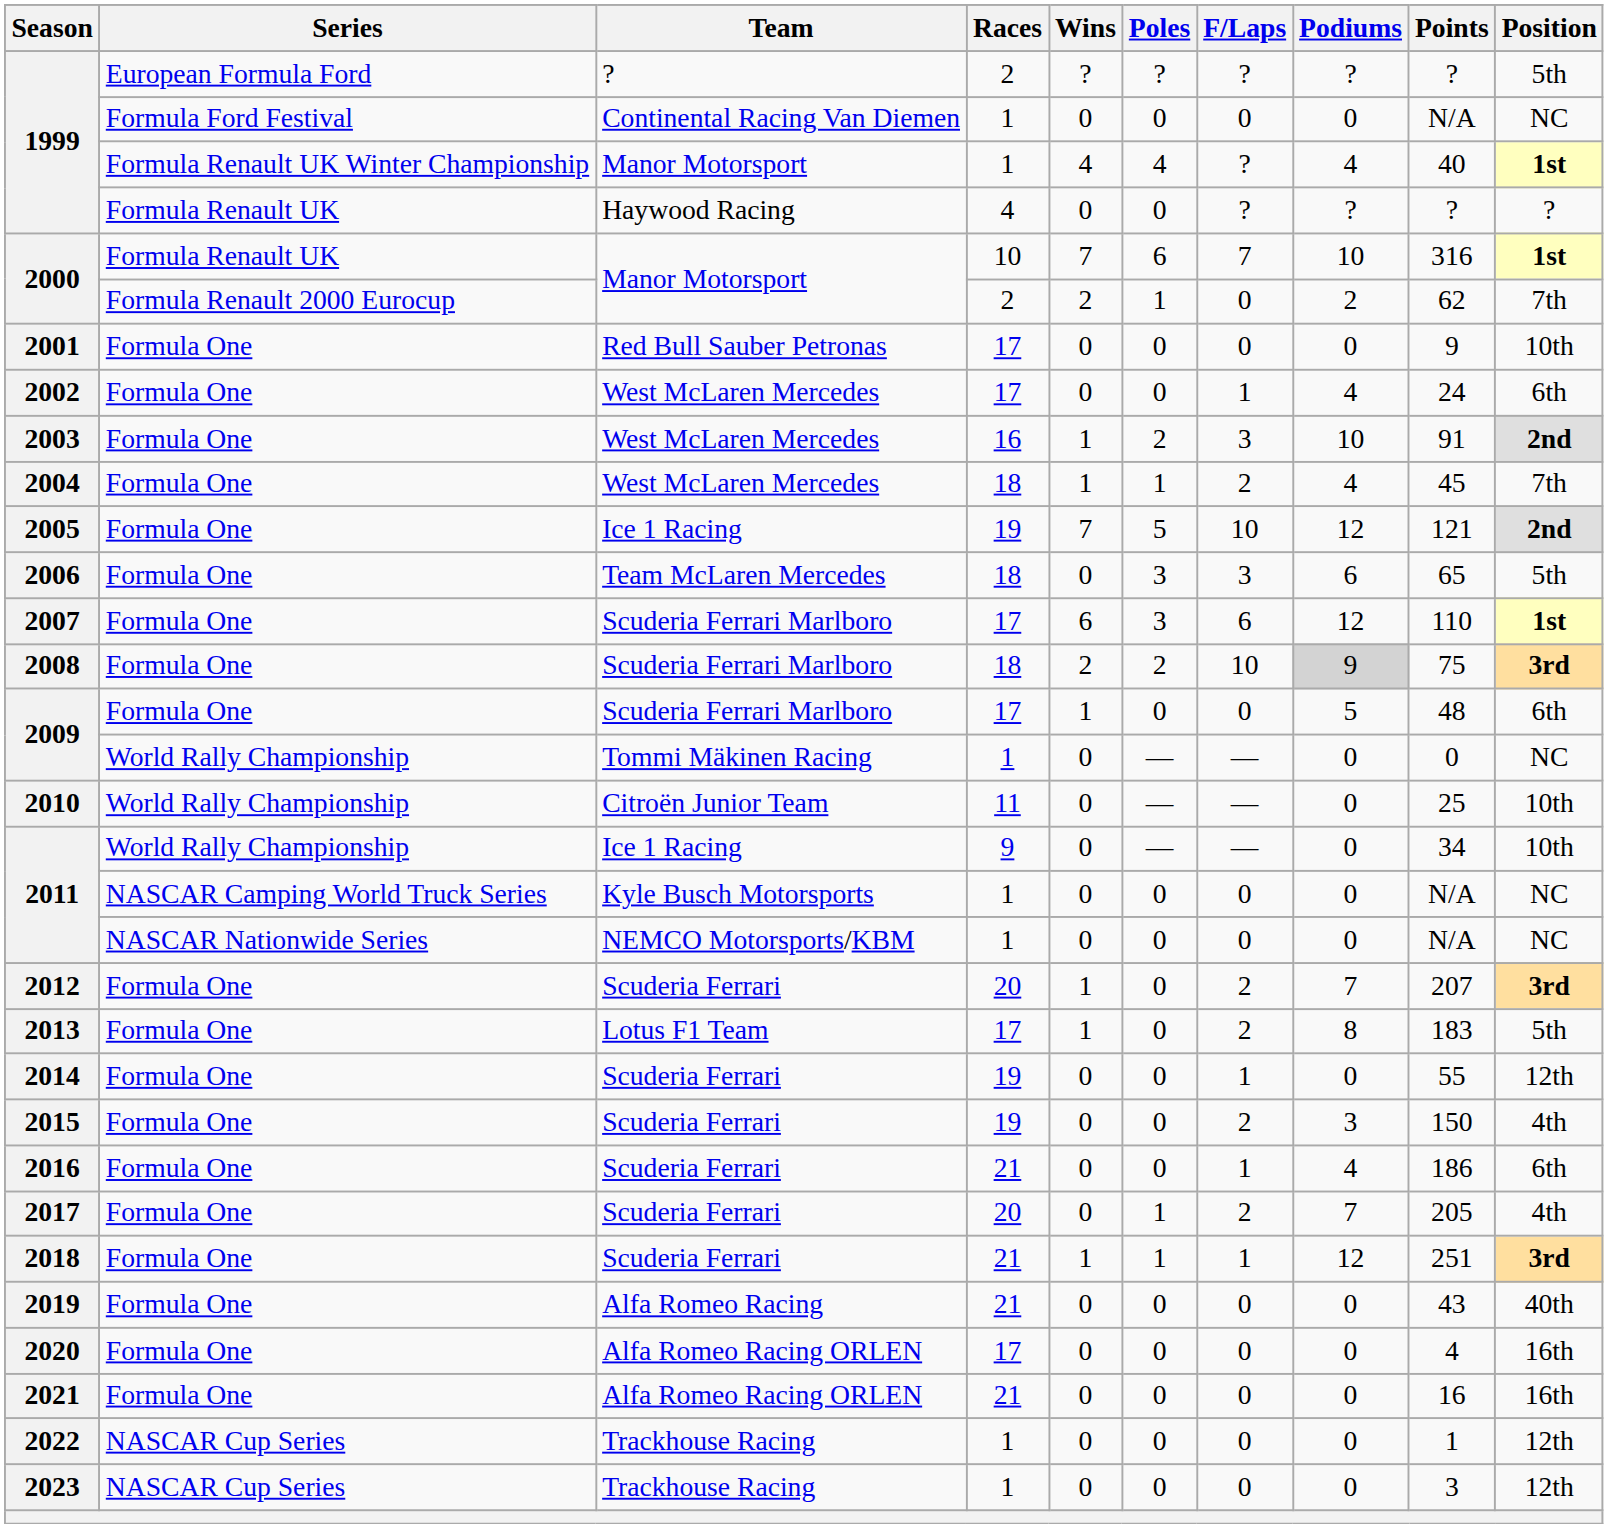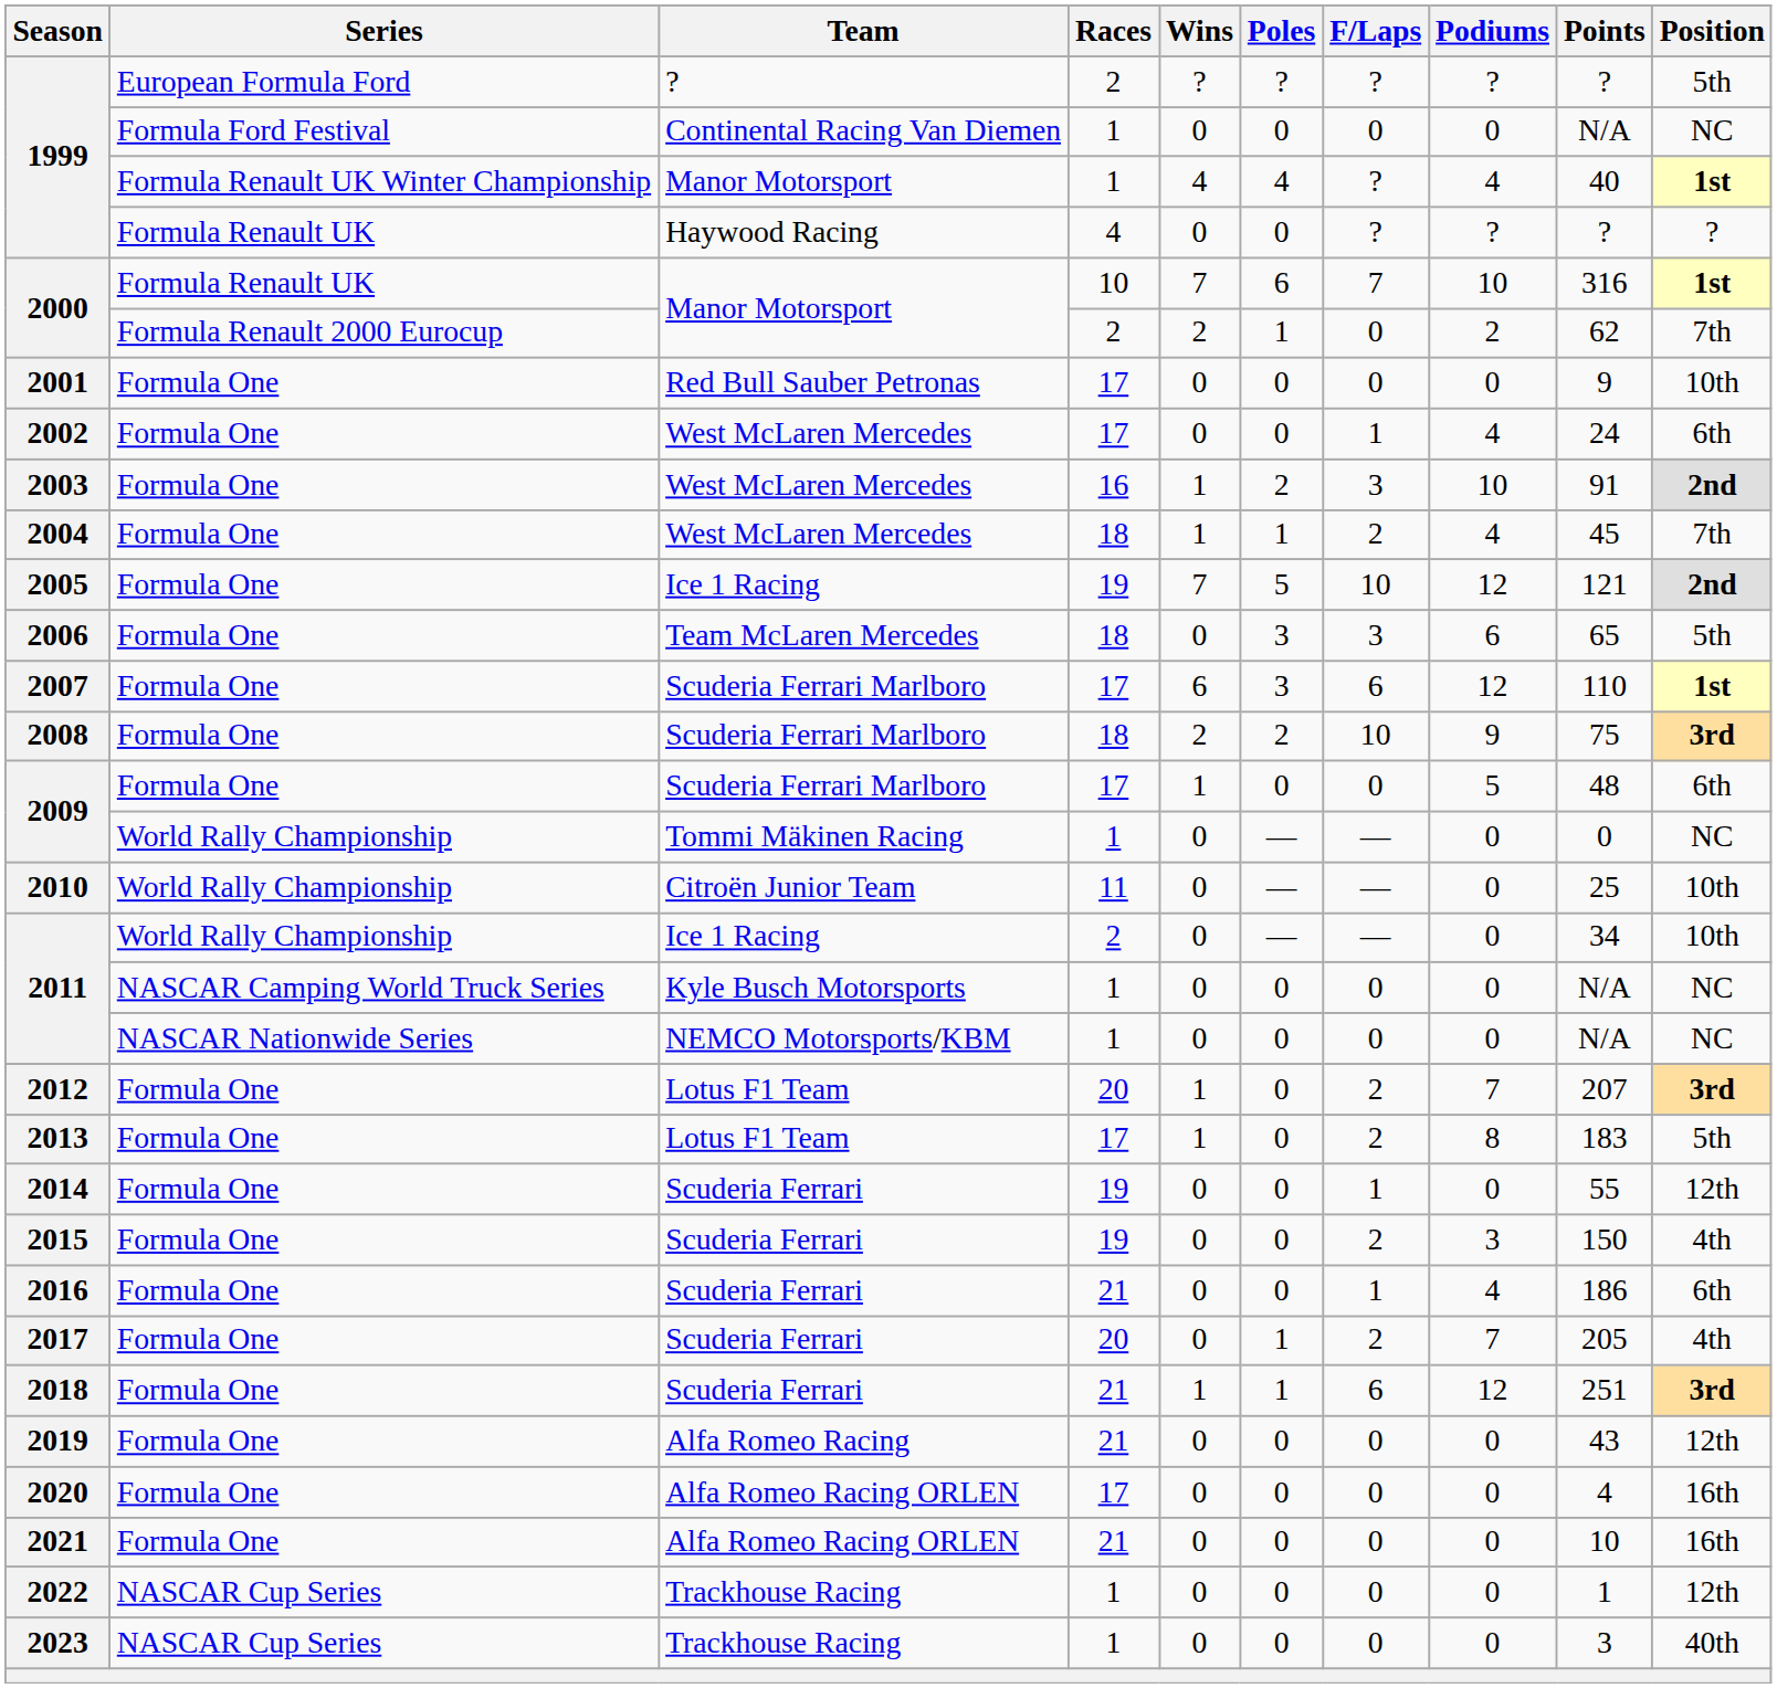 <table class="wikitable" style="font-size: 90%; text-align:center">
 <tr>
 <th>Season</th>
 <th>Series</th>
 <th>Team</th>
 <th>Races</th>
 <th>Wins</th>
 <th><a href='#'>Poles</a></th>
 <th><a href='#'>F/Laps</a></th>
 <th><a href='#'>Podiums</a></th>
 <th>Points</th>
 <th>Position</th>
 </tr>
 <tr>
 <th rowspan="4">1999</th>
 <td style="text-align:left;"><a href='#'>European Formula Ford</a></td>
 <td style="text-align:left;">?</td>
 <td>2</td>
 <td>?</td>
 <td>?</td>
 <td>?</td>
 <td>?</td>
 <td>?</td>
 <td>5th</td>
 </tr>
 <tr>
 <td style="text-align:left;"><a href='#'>Formula Ford Festival</a></td>
 <td style="text-align:left;"><a href='#'>Continental Racing Van Diemen</a></td>
 <td>1</td>
 <td>0</td>
 <td>0</td>
 <td>0</td>
 <td>0</td>
 <td>N/A</td>
 <td>NC</td>
 </tr>
 <tr>
 <td style="text-align:left;"><a href='#'>Formula Renault UK Winter Championship</a></td>
 <td style="text-align:left;"><a href='#'>Manor Motorsport</a></td>
 <td>1</td>
 <td>4</td>
 <td>4</td>
 <td>?</td>
 <td>4</td>
 <td>40</td>
 <td style="background:#ffffbf;"><strong>1st</strong></td>
 </tr>
 <tr>
 <td style="text-align:left;"><a href='#'>Formula Renault UK</a></td>
 <td style="text-align:left;">Haywood Racing</td>
 <td>4</td>
 <td>0</td>
 <td>0</td>
 <td>?</td>
 <td>?</td>
 <td>?</td>
 <td>?</td>
 </tr>
 <tr>
 <th rowspan="2">2000</th>
 <td style="text-align:left;"><a href='#'>Formula Renault UK</a></td>
 <td style="text-align:left;" rowspan=2><a href='#'>Manor Motorsport</a></td>
 <td>10</td>
 <td>7</td>
 <td>6</td>
 <td>7</td>
 <td>10</td>
 <td>316</td>
 <td style="background:#ffffbf;"><strong>1st</strong></td>
 </tr>
 <tr>
 <td style="text-align:left;"><a href='#'>Formula Renault 2000 Eurocup</a></td>
 <td>2</td>
 <td>2</td>
 <td>1</td>
 <td>0</td>
 <td>2</td>
 <td>62</td>
 <td>7th</td>
 </tr>
 <tr>
 <th>2001</th>
 <td style="text-align:left;"><a href='#'>Formula One</a></td>
 <td style="text-align:left;"><a href='#'>Red Bull Sauber Petronas</a></td>
 <td><a href='#'>17</a></td>
 <td>0</td>
 <td>0</td>
 <td>0</td>
 <td>0</td>
 <td>9</td>
 <td>10th</td>
 </tr>
 <tr>
 <th>2002</th>
 <td style="text-align:left;"><a href='#'>Formula One</a></td>
 <td style="text-align:left;"><a href='#'>West McLaren Mercedes</a></td>
 <td><a href='#'>17</a></td>
 <td>0</td>
 <td>0</td>
 <td>1</td>
 <td>4</td>
 <td>24</td>
 <td>6th</td>
 </tr>
 <tr>
 <th>2003</th>
 <td style="text-align:left;"><a href='#'>Formula One</a></td>
 <td style="text-align:left;"><a href='#'>West McLaren Mercedes</a></td>
 <td><a href='#'>16</a></td>
 <td>1</td>
 <td>2</td>
 <td>3</td>
 <td>10</td>
 <td>91</td>
 <td style="background:#dfdfdf;"><strong>2nd</strong></td>
 </tr>
 <tr>
 <th>2004</th>
 <td style="text-align:left;"><a href='#'>Formula One</a></td>
 <td style="text-align:left;"><a href='#'>West McLaren Mercedes</a></td>
 <td><a href='#'>18</a></td>
 <td>1</td>
 <td>1</td>
 <td>2</td>
 <td>4</td>
 <td>45</td>
 <td>7th</td>
 </tr>
 <tr>
 <th>2005</th>
 <td style="text-align:left;"><a href='#'>Formula One</a></td>
 <td style="text-align:left;"><a href='#'>Ice 1 Racing</a></td>
 <td><a href='#'>19</a></td>
 <td>7</td>
 <td>5</td>
 <td>10</td>
 <td>12</td>
 <td>121</td>
 <td style="background:#dfdfdf;"><strong>2nd</strong></td>
 </tr>
 <tr>
 <th>2006</th>
 <td style="text-align:left;"><a href='#'>Formula One</a></td>
 <td style="text-align:left;"><a href='#'>Team McLaren Mercedes</a></td>
 <td><a href='#'>18</a></td>
 <td>0</td>
 <td>3</td>
 <td>3</td>
 <td>6</td>
 <td>65</td>
 <td>5th</td>
 </tr>
 <tr>
 <th>2007</th>
 <td style="text-align:left;"><a href='#'>Formula One</a></td>
 <td style="text-align:left;"><a href='#'>Scuderia Ferrari Marlboro</a></td>
 <td><a href='#'>17</a></td>
 <td>6</td>
 <td>3</td>
 <td>6</td>
 <td>12</td>
 <td>110</td>
 <td style="background:#ffffbf;"><strong>1st</strong></td>
 </tr>
 <tr>
 <th>2008</th>
 <td style="text-align:left;"><a href='#'>Formula One</a></td>
 <td style="text-align:left;"><a href='#'>Scuderia Ferrari Marlboro</a></td>
 <td><a href='#'>18</a></td>
 <td>2</td>
 <td>2</td>
 <td>10</td>
-<td style="background: lightgrey;">9</td>
+<td>9</td>
 <td>75</td>
 <td style="background:#ffdf9f;"><strong>3rd</strong></td>
 </tr>
 <tr>
 <th rowspan="2">2009</th>
 <td style="text-align:left;"><a href='#'>Formula One</a></td>
 <td style="text-align:left;"><a href='#'>Scuderia Ferrari Marlboro</a></td>
 <td><a href='#'>17</a></td>
 <td>1</td>
 <td>0</td>
 <td>0</td>
 <td>5</td>
 <td>48</td>
 <td>6th</td>
 </tr>
 <tr>
 <td style="text-align:left;"><a href='#'>World Rally Championship</a></td>
 <td style="text-align:left;"><a href='#'>Tommi Mäkinen Racing</a></td>
 <td><a href='#'>1</a></td>
 <td>0</td>
 <td>—</td>
 <td>—</td>
 <td>0</td>
 <td>0</td>
 <td>NC</td>
 </tr>
 <tr>
 <th>2010</th>
 <td style="text-align:left;"><a href='#'>World Rally Championship</a></td>
 <td style="text-align:left;"><a href='#'>Citroën Junior Team</a></td>
 <td><a href='#'>11</a></td>
 <td>0</td>
 <td>—</td>
 <td>—</td>
 <td>0</td>
 <td>25</td>
 <td>10th</td>
 </tr>
 <tr>
 <th rowspan="3">2011</th>
 <td style="text-align:left;"><a href='#'>World Rally Championship</a></td>
 <td style="text-align:left;"><a href='#'>Ice 1 Racing</a></td>
-<td><a href='#'>9</a></td>
+<td><a href='#'>2</a></td>
 <td>0</td>
 <td>—</td>
 <td>—</td>
 <td>0</td>
 <td>34</td>
 <td>10th</td>
 </tr>
 <tr>
 <td style="text-align:left;"><a href='#'>NASCAR Camping World Truck Series</a></td>
 <td style="text-align:left;"><a href='#'>Kyle Busch Motorsports</a></td>
 <td>1</td>
 <td>0</td>
 <td>0</td>
 <td>0</td>
 <td>0</td>
 <td>N/A</td>
 <td>NC</td>
 </tr>
 <tr>
 <td style="text-align:left;"><a href='#'>NASCAR Nationwide Series</a></td>
 <td style="text-align:left;"><a href='#'>NEMCO Motorsports</a>/<a href='#'>KBM</a></td>
 <td>1</td>
 <td>0</td>
 <td>0</td>
 <td>0</td>
 <td>0</td>
 <td>N/A</td>
 <td>NC</td>
 </tr>
 <tr>
 <th>2012</th>
 <td style="text-align:left;"><a href='#'>Formula One</a></td>
-<td style="text-align:left;"><a href='#'>Scuderia Ferrari</a></td>
+<td style="text-align:left;"><a href='#'>Lotus F1 Team</a></td>
 <td><a href='#'>20</a></td>
 <td>1</td>
 <td>0</td>
 <td>2</td>
 <td>7</td>
 <td>207</td>
 <td style="background:#ffdf9f;"><strong>3rd</strong></td>
 </tr>
 <tr>
 <th>2013</th>
 <td style="text-align:left;"><a href='#'>Formula One</a></td>
 <td style="text-align:left;"><a href='#'>Lotus F1 Team</a></td>
 <td><a href='#'>17</a></td>
 <td>1</td>
 <td>0</td>
 <td>2</td>
 <td>8</td>
 <td>183</td>
 <td>5th</td>
 </tr>
 <tr>
 <th>2014</th>
 <td style="text-align:left;"><a href='#'>Formula One</a></td>
 <td style="text-align:left;"><a href='#'>Scuderia Ferrari</a></td>
 <td><a href='#'>19</a></td>
 <td>0</td>
 <td>0</td>
 <td>1</td>
 <td>0</td>
 <td>55</td>
 <td>12th</td>
 </tr>
 <tr>
 <th>2015</th>
 <td style="text-align:left;"><a href='#'>Formula One</a></td>
 <td style="text-align:left;"><a href='#'>Scuderia Ferrari</a></td>
 <td><a href='#'>19</a></td>
 <td>0</td>
 <td>0</td>
 <td>2</td>
 <td>3</td>
 <td>150</td>
 <td>4th</td>
 </tr>
 <tr>
 <th>2016</th>
 <td style="text-align:left;"><a href='#'>Formula One</a></td>
 <td style="text-align:left;"><a href='#'>Scuderia Ferrari</a></td>
 <td><a href='#'>21</a></td>
 <td>0</td>
 <td>0</td>
 <td>1</td>
 <td>4</td>
 <td>186</td>
 <td>6th</td>
 </tr>
 <tr>
 <th>2017</th>
 <td style="text-align:left;"><a href='#'>Formula One</a></td>
 <td style="text-align:left;"><a href='#'>Scuderia Ferrari</a></td>
 <td><a href='#'>20</a></td>
 <td>0</td>
 <td>1</td>
 <td>2</td>
 <td>7</td>
 <td>205</td>
 <td>4th</td>
 </tr>
 <tr>
 <th>2018</th>
 <td style="text-align:left;"><a href='#'>Formula One</a></td>
 <td style="text-align:left;"><a href='#'>Scuderia Ferrari</a></td>
 <td><a href='#'>21</a></td>
 <td>1</td>
 <td>1</td>
-<td>1</td>
+<td>6</td>
 <td>12</td>
 <td>251</td>
 <td style="background:#ffdf9f;"><strong>3rd</strong></td>
 </tr>
 <tr>
 <th>2019</th>
 <td style="text-align:left;"><a href='#'>Formula One</a></td>
 <td style="text-align:left;"><a href='#'>Alfa Romeo Racing</a></td>
 <td><a href='#'>21</a></td>
 <td>0</td>
 <td>0</td>
 <td>0</td>
 <td>0</td>
 <td>43</td>
-<td>40th</td>
+<td>12th</td>
 </tr>
 <tr>
 <th>2020</th>
 <td style="text-align:left;"><a href='#'>Formula One</a></td>
 <td style="text-align:left;"><a href='#'>Alfa Romeo Racing ORLEN</a></td>
 <td><a href='#'>17</a></td>
 <td>0</td>
 <td>0</td>
 <td>0</td>
 <td>0</td>
 <td>4</td>
 <td>16th</td>
 </tr>
 <tr>
 <th>2021</th>
 <td style="text-align:left;"><a href='#'>Formula One</a></td>
 <td style="text-align:left;"><a href='#'>Alfa Romeo Racing ORLEN</a></td>
 <td><a href='#'>21</a></td>
 <td>0</td>
 <td>0</td>
 <td>0</td>
 <td>0</td>
-<td>16</td>
+<td>10</td>
 <td>16th</td>
 </tr>
 <tr>
 <th>2022</th>
 <td style="text-align:left;"><a href='#'>NASCAR Cup Series</a></td>
 <td style="text-align:left;"><a href='#'>Trackhouse Racing</a></td>
 <td>1</td>
 <td>0</td>
 <td>0</td>
 <td>0</td>
 <td>0</td>
 <td>1</td>
 <td>12th</td>
 </tr>
 <tr>
 <th>2023</th>
 <td style="text-align:left;"><a href='#'>NASCAR Cup Series</a></td>
 <td style="text-align:left;"><a href='#'>Trackhouse Racing</a></td>
 <td>1</td>
 <td>0</td>
 <td>0</td>
 <td>0</td>
 <td>0</td>
 <td>3</td>
-<td>12th</td>
+<td>40th</td>
 </tr>
 <tr>
 <th colspan="10"></th>
 </tr>
 </table>
